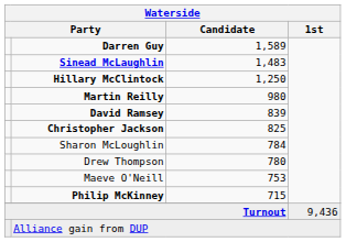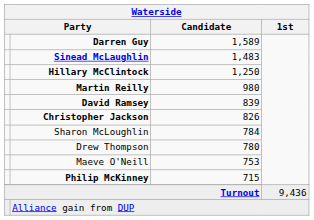 <table class="wikitable">
 <tr>
 <th colspan="4" align="center"><a href='#'>Waterside</a></th>
 </tr>
 <tr>
 <th colspan="2" align="center" width=200>Party</th>
 <th width=150>Candidate</th>
 <th width=60>1st </th>
 </tr>
 <tr>
 <td></td>
 <td align="right"><strong>Darren Guy</strong></td>
 <td align="right">1,589</td>
 </tr>
 <tr>
 <td></td>
 <td align="right"><strong><a href='#'>Sinead McLaughlin</a></strong></td>
 <td align="right">1,483</td>
 </tr>
 <tr>
 <td></td>
 <td align="right"><strong>Hillary McClintock</strong></td>
 <td align="right">1,250</td>
 </tr>
 <tr>
 <td></td>
 <td align="right"><strong>Martin Reilly</strong></td>
 <td align="right">980</td>
 </tr>
 <tr>
 <td></td>
 <td align="right"><strong>David Ramsey</strong></td>
 <td align="right">839</td>
 </tr>
 <tr>
 <td></td>
 <td align="right"><strong>Christopher Jackson</strong></td>
-<td align="right">825</td>
+<td align="right">826</td>
 </tr>
 <tr>
 <td></td>
 <td align="right">Sharon McLoughlin</td>
 <td align="right">784</td>
 </tr>
 <tr>
 <td></td>
 <td align="right">Drew Thompson</td>
 <td align="right">780</td>
 </tr>
 <tr>
 <td></td>
 <td align="right">Maeve O'Neill</td>
 <td align="right">753</td>
 </tr>
 <tr>
 <td></td>
 <td align="right"><strong>Philip McKinney</strong></td>
 <td align="right">715</td>
 </tr>
 <tr>
 </tr>
 <tr bgcolor="EEEEEE">
 <td colspan=3 align="right"><strong><a href='#'>Turnout</a></strong></td>
 <td align="right">9,436</td>
 </tr>
 <tr bgcolor="EEEEEE">
 <td bgcolor=></td>
 <td colspan=4 bgcolor="EEEEEE"><a href='#'>Alliance</a> gain from <a href='#'>DUP</a></td>
 </tr>
 </table>
